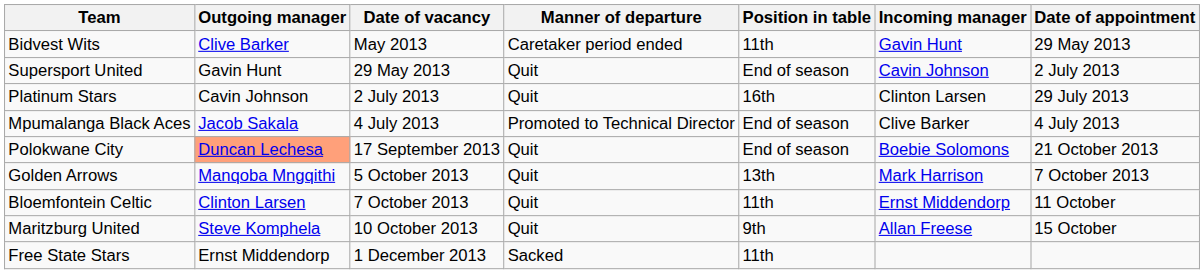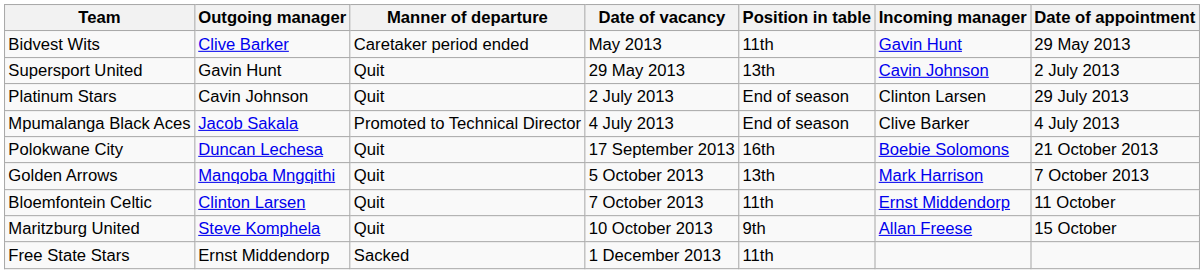 <table class="wikitable">
 <tr>
 <th>Team</th>
 <th>Outgoing manager</th>
+<th>Manner of departure</th>
 <th>Date of vacancy</th>
-<th>Manner of departure</th>
 <th>Position in table</th>
 <th>Incoming manager</th>
 <th>Date of appointment</th>
 </tr>
 <tr>
 <td>Bidvest Wits</td>
 <td> <a href='#'>Clive Barker</a></td>
+<td>Caretaker period ended</td>
 <td>May 2013</td>
-<td>Caretaker period ended</td>
 <td>11th</td>
 <td> <a href='#'>Gavin Hunt</a></td>
 <td>29 May 2013</td>
 </tr>
 <tr>
 <td>Supersport United</td>
 <td> Gavin Hunt</td>
+<td>Quit</td>
 <td>29 May 2013</td>
-<td>Quit</td>
-<td>End of season</td>
+<td>13th</td>
 <td> <a href='#'>Cavin Johnson</a></td>
 <td>2 July 2013</td>
 </tr>
 <tr>
 <td>Platinum Stars</td>
 <td> Cavin Johnson</td>
+<td>Quit</td>
 <td>2 July 2013</td>
-<td>Quit</td>
-<td>16th</td>
+<td>End of season</td>
 <td> Clinton Larsen</td>
 <td>29 July 2013</td>
 </tr>
 <tr>
 <td>Mpumalanga Black Aces</td>
 <td> <a href='#'>Jacob Sakala</a></td>
+<td>Promoted to Technical Director</td>
 <td>4 July 2013</td>
-<td>Promoted to Technical Director</td>
 <td>End of season</td>
 <td> Clive Barker</td>
 <td>4 July 2013</td>
 </tr>
 <tr>
 <td>Polokwane City</td>
-<td style="background: lightsalmon;"> <a href='#'>Duncan Lechesa</a></td>
+<td> <a href='#'>Duncan Lechesa</a></td>
+<td>Quit</td>
 <td>17 September 2013</td>
-<td>Quit</td>
-<td>End of season</td>
+<td>16th</td>
 <td> <a href='#'>Boebie Solomons</a></td>
 <td>21 October 2013</td>
 </tr>
 <tr>
 <td>Golden Arrows</td>
 <td> <a href='#'>Manqoba Mngqithi</a></td>
+<td>Quit</td>
 <td>5 October 2013</td>
-<td>Quit</td>
 <td>13th</td>
 <td> <a href='#'>Mark Harrison</a></td>
 <td>7 October 2013</td>
 </tr>
 <tr>
 <td>Bloemfontein Celtic</td>
 <td> <a href='#'>Clinton Larsen</a></td>
+<td>Quit</td>
 <td>7 October 2013</td>
-<td>Quit</td>
 <td>11th</td>
 <td> <a href='#'>Ernst Middendorp</a></td>
 <td>11 October</td>
 </tr>
 <tr>
 <td>Maritzburg United</td>
 <td> <a href='#'>Steve Komphela</a></td>
+<td>Quit</td>
 <td>10 October 2013</td>
-<td>Quit</td>
 <td>9th</td>
 <td> <a href='#'>Allan Freese</a></td>
 <td>15 October</td>
 </tr>
 <tr>
 <td>Free State Stars</td>
 <td> Ernst Middendorp</td>
+<td>Sacked</td>
 <td>1 December 2013</td>
-<td>Sacked</td>
 <td>11th</td>
 <td></td>
 <td></td>
 </tr>
 </table>
